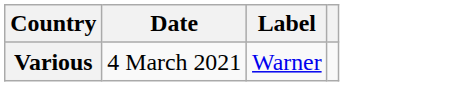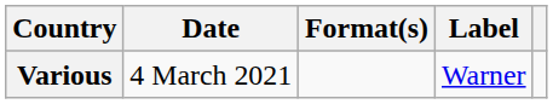 <table class="wikitable plainrowheaders">
 <tr>
 <th scope="col">Country</th>
 <th scope="col">Date</th>
+<th scope="col">Format(s)</th>
 <th scope="col">Label</th>
 <th scope="col"></th>
 </tr>
 <tr>
 <th scope="row">Various</th>
 <td>4 March 2021</td>
+<td></td>
 <td><a href='#'>Warner</a></td>
 <td></td>
 </tr>
 </table>
